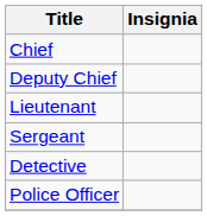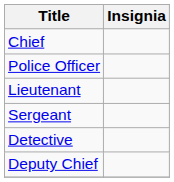 <table class="wikitable">
 <tr>
 <th>Title</th>
 <th>Insignia</th>
 </tr>
 <tr>
 <td><a href='#'>Chief</a></td>
 <td></td>
 </tr>
 <tr>
-<td><a href='#'>Deputy Chief</a></td>
+<td><a href='#'>Police Officer</a></td>
 <td></td>
 </tr>
 <tr>
 <td><a href='#'>Lieutenant</a></td>
 <td></td>
 </tr>
 <tr>
 <td><a href='#'>Sergeant</a></td>
 <td></td>
 </tr>
 <tr>
 <td><a href='#'>Detective</a></td>
 <td></td>
 </tr>
 <tr>
-<td><a href='#'>Police Officer</a></td>
+<td><a href='#'>Deputy Chief</a></td>
 <td></td>
 </tr>
 <tr>
 </tr>
 </table>
